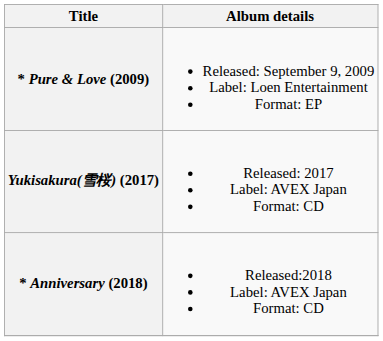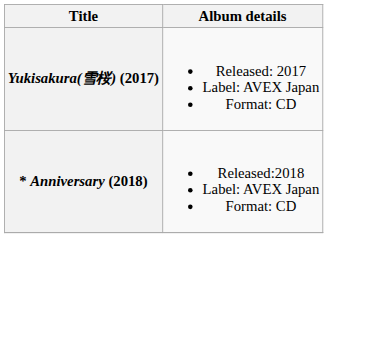 <table class="wikitable plainrowheaders" style="text-align:center;">
 <tr>
 <th>Title</th>
 <th>Album details</th>
-</tr>
-<tr>
-<th scope="row">* <em>Pure & Love</em> (2009)</th>
-<td><br><ul><li>Released: September 9, 2009</li><li>Label: Loen Entertainment</li><li>Format: EP</li></ul></td>
 </tr>
 <tr>
 <th scope="row"><em>Yukisakura(雪桜)</em> (2017)</th>
 <td><br><ul><li>Released: 2017</li><li>Label:  AVEX Japan</li><li>Format: CD</li></ul></td>
 </tr>
 <tr>
 <th scope="row">* <em>Anniversary</em> (2018)</th>
 <td><br><ul><li>Released:2018</li><li>Label: AVEX Japan</li><li>Format: CD</li></ul></td>
 </tr>
 <tr>
 </tr>
 </table>
